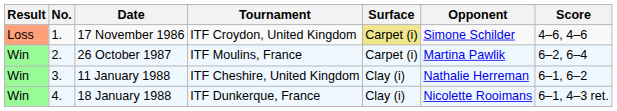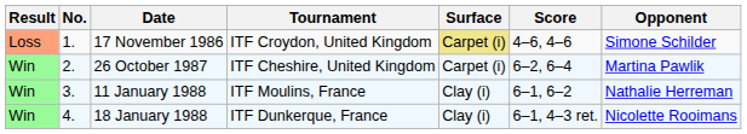 <table class="wikitable" style="font-size:97%">
 <tr>
 <th>Result</th>
 <th>No.</th>
 <th>Date</th>
 <th>Tournament</th>
 <th>Surface</th>
+<th>Score</th>
 <th>Opponent</th>
-<th>Score</th>
 </tr>
 <tr>
 <td style="background:#ffa07a;">Loss</td>
 <td>1.</td>
 <td>17 November 1986</td>
 <td>ITF Croydon, United Kingdom</td>
 <td style="background: khaki;">Carpet (i)</td>
+<td>4–6, 4–6</td>
 <td> <a href='#'>Simone Schilder</a></td>
-<td>4–6, 4–6</td>
 </tr>
 <tr style="background:#f0f8ff;">
 <td style="background:#98fb98;">Win</td>
 <td>2.</td>
 <td>26 October 1987</td>
-<td>ITF Moulins, France</td>
+<td>ITF Cheshire, United Kingdom</td>
 <td>Carpet (i)</td>
+<td>6–2, 6–4</td>
 <td> <a href='#'>Martina Pawlik</a></td>
-<td>6–2, 6–4</td>
 </tr>
 <tr style="background:#f0f8ff;">
 <td style="background:#98fb98;">Win</td>
 <td>3.</td>
 <td>11 January 1988</td>
-<td>ITF Cheshire, United Kingdom</td>
+<td>ITF Moulins, France</td>
 <td>Clay (i)</td>
+<td>6–1, 6–2</td>
 <td> <a href='#'>Nathalie Herreman</a></td>
-<td>6–1, 6–2</td>
 </tr>
 <tr style="background:#f0f8ff;">
 <td style="background:#98fb98;">Win</td>
 <td>4.</td>
 <td>18 January 1988</td>
 <td>ITF Dunkerque, France</td>
 <td>Clay (i)</td>
+<td>6–1, 4–3 ret.</td>
 <td> <a href='#'>Nicolette Rooimans</a></td>
-<td>6–1, 4–3 ret.</td>
 </tr>
 </table>
